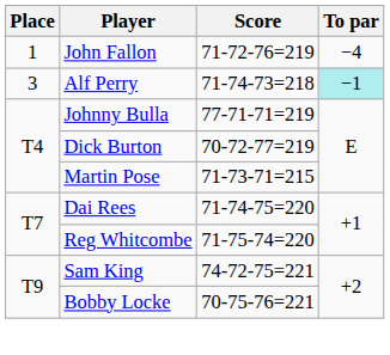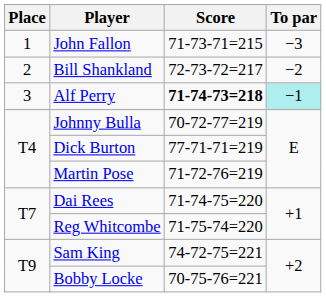 <table class=wikitable>
 <tr>
 <th>Place</th>
 <th>Player</th>
 <th>Score</th>
 <th>To par</th>
 </tr>
 <tr>
 <td align=center>1</td>
 <td> <a href='#'>John Fallon</a></td>
-<td>71-72-76=219</td>
-<td align=center>−4</td>
+<td>71-73-71=215</td>
+<td align=center>−3</td>
+</tr>
+<tr>
+<td align=center>2</td>
+<td> <a href='#'>Bill Shankland</a></td>
+<td>72-73-72=217</td>
+<td align=center>−2</td>
 </tr>
 <tr>
 <td align=center>3</td>
 <td> <a href='#'>Alf Perry</a></td>
-<td>71-74-73=218</td>
+<td><strong>71-74-73=218</strong></td>
 <td align=center style="background: paleturquoise;">−1</td>
 </tr>
 <tr>
 <td rowspan=3 align=center>T4</td>
 <td> <a href='#'>Johnny Bulla</a></td>
-<td>77-71-71=219</td>
+<td>70-72-77=219</td>
 <td rowspan=3 align=center>E</td>
 </tr>
 <tr>
 <td> <a href='#'>Dick Burton</a></td>
-<td>70-72-77=219</td>
+<td>77-71-71=219</td>
 </tr>
 <tr>
 <td> <a href='#'>Martin Pose</a></td>
-<td>71-73-71=215</td>
+<td>71-72-76=219</td>
 </tr>
 <tr>
 <td rowspan=2 align=center>T7</td>
 <td> <a href='#'>Dai Rees</a></td>
 <td>71-74-75=220</td>
 <td rowspan=2 align=center>+1</td>
 </tr>
 <tr>
 <td> <a href='#'>Reg Whitcombe</a></td>
 <td>71-75-74=220</td>
 </tr>
 <tr>
 <td rowspan=2 align=center>T9</td>
 <td> <a href='#'>Sam King</a></td>
 <td>74-72-75=221</td>
 <td rowspan=2 align=center>+2</td>
 </tr>
 <tr>
 <td> <a href='#'>Bobby Locke</a></td>
 <td>70-75-76=221</td>
 </tr>
 </table>
